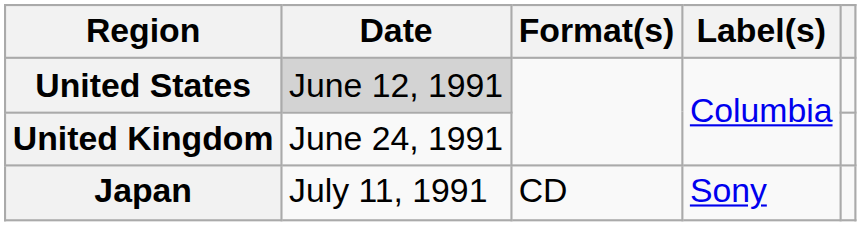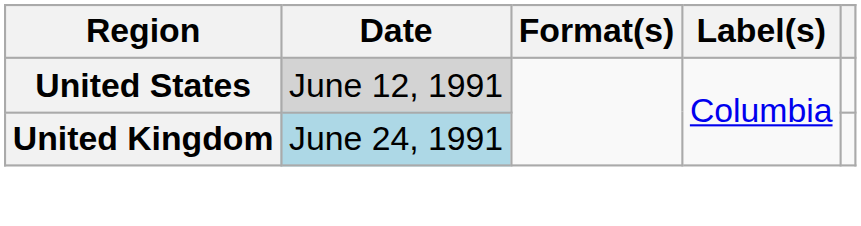 <table class="wikitable plainrowheaders">
 <tr>
 <th scope="col">Region</th>
 <th scope="col">Date</th>
 <th scope="col">Format(s)</th>
 <th scope="col">Label(s)</th>
 <th scope="col"></th>
 </tr>
 <tr>
 <th scope="row">United States</th>
 <td style="background: lightgrey;">June 12, 1991</td>
 <td rowspan="2"></td>
 <td rowspan="2"><a href='#'>Columbia</a></td>
 <td></td>
 </tr>
 <tr>
 <th scope="row">United Kingdom</th>
-<td>June 24, 1991</td>
-<td></td>
-</tr>
-<tr>
-<th scope="row">Japan</th>
-<td>July 11, 1991</td>
-<td>CD</td>
-<td><a href='#'>Sony</a></td>
+<td style="background: lightblue;">June 24, 1991</td>
 <td></td>
 </tr>
 </table>
